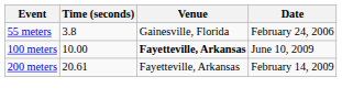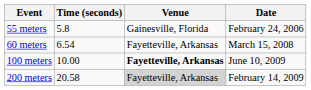 <table class="wikitable">
 <tr>
 <th>Event</th>
 <th>Time (seconds)</th>
 <th>Venue</th>
 <th>Date</th>
 </tr>
 <tr>
 <td><a href='#'>55 meters</a></td>
-<td>3.8</td>
+<td>5.8</td>
 <td>Gainesville, Florida</td>
 <td>February 24, 2006</td>
+</tr>
+<tr>
+<td><a href='#'>60 meters</a></td>
+<td>6.54</td>
+<td>Fayetteville, Arkansas</td>
+<td>March 15, 2008</td>
 </tr>
 <tr>
 <td><a href='#'>100 meters</a></td>
 <td>10.00</td>
 <td><strong>Fayetteville, Arkansas</strong></td>
 <td>June 10, 2009</td>
 </tr>
 <tr>
 <td><a href='#'>200 meters</a></td>
-<td>20.61 </td>
-<td>Fayetteville, Arkansas</td>
+<td>20.58 </td>
+<td style="background: lightgrey;">Fayetteville, Arkansas</td>
 <td>February 14, 2009</td>
 </tr>
 </table>
